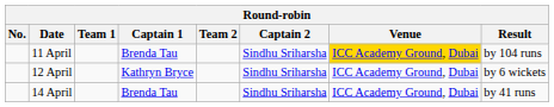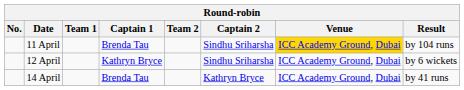 <table class="wikitable">
 <tr>
 <th colspan="8">Round-robin</th>
 </tr>
 <tr>
 <th>No.</th>
 <th>Date</th>
 <th>Team 1</th>
 <th>Captain 1</th>
 <th>Team 2</th>
 <th>Captain 2</th>
 <th>Venue</th>
 <th>Result</th>
 </tr>
 <tr>
 <td></td>
 <td>11 April</td>
 <td></td>
 <td><a href='#'>Brenda Tau</a></td>
 <td></td>
 <td><a href='#'>Sindhu Sriharsha</a></td>
 <td style="background: gold;"><a href='#'>ICC Academy Ground</a>, <a href='#'>Dubai</a></td>
 <td> by 104 runs</td>
 </tr>
 <tr>
 <td></td>
 <td>12 April</td>
 <td></td>
 <td><a href='#'>Kathryn Bryce</a></td>
 <td></td>
 <td><a href='#'>Sindhu Sriharsha</a></td>
 <td><a href='#'>ICC Academy Ground</a>, <a href='#'>Dubai</a></td>
 <td> by 6 wickets</td>
 </tr>
 <tr>
 <td></td>
 <td>14 April</td>
 <td></td>
 <td><a href='#'>Brenda Tau</a></td>
 <td></td>
-<td><a href='#'>Sindhu Sriharsha</a></td>
+<td><a href='#'>Kathryn Bryce</a></td>
 <td><a href='#'>ICC Academy Ground</a>, <a href='#'>Dubai</a></td>
 <td> by 41 runs</td>
 </tr>
 </table>
